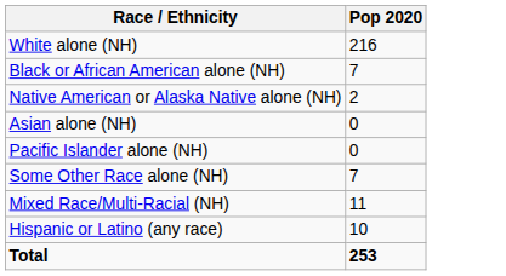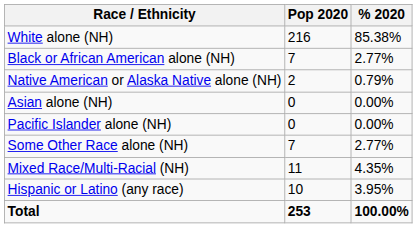 <table class="wikitable">
 <tr>
 <th>Race / Ethnicity</th>
 <th>Pop 2020</th>
+<th>% 2020</th>
 </tr>
 <tr>
 <td><a href='#'>White</a> alone (NH)</td>
 <td>216</td>
+<td>85.38%</td>
 </tr>
 <tr>
 <td><a href='#'>Black or African American</a> alone (NH)</td>
 <td>7</td>
+<td>2.77%</td>
 </tr>
 <tr>
 <td><a href='#'>Native American</a> or <a href='#'>Alaska Native</a> alone (NH)</td>
 <td>2</td>
+<td>0.79%</td>
 </tr>
 <tr>
 <td><a href='#'>Asian</a> alone (NH)</td>
 <td>0</td>
+<td>0.00%</td>
 </tr>
 <tr>
 <td><a href='#'>Pacific Islander</a> alone (NH)</td>
 <td>0</td>
+<td>0.00%</td>
 </tr>
 <tr>
 <td><a href='#'>Some Other Race</a> alone (NH)</td>
 <td>7</td>
+<td>2.77%</td>
 </tr>
 <tr>
 <td><a href='#'>Mixed Race/Multi-Racial</a> (NH)</td>
 <td>11</td>
+<td>4.35%</td>
 </tr>
 <tr>
 <td><a href='#'>Hispanic or Latino</a> (any race)</td>
 <td>10</td>
+<td>3.95%</td>
 </tr>
 <tr>
 <td><strong>Total</strong></td>
 <td><strong>253</strong></td>
+<td><strong>100.00%</strong></td>
 </tr>
 </table>
